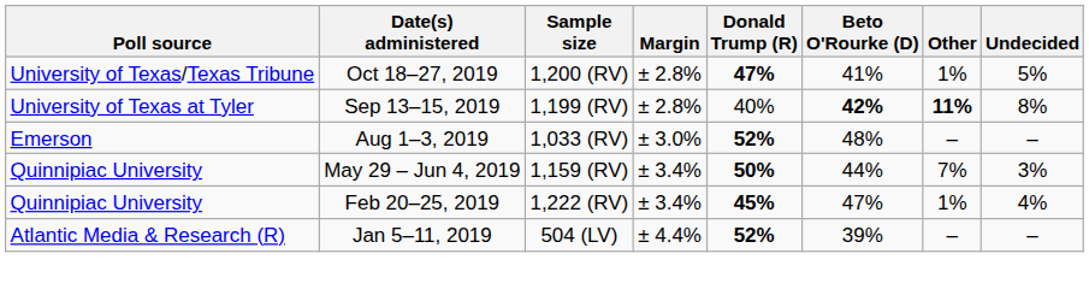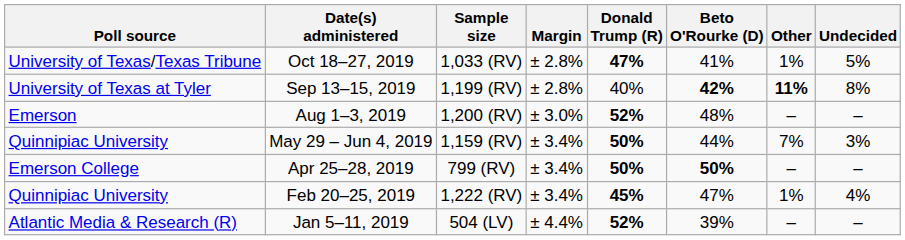 <table class="wikitable" style="font-size:90%;text-align:center;">
 <tr valign=bottom style="font-size:90%;">
 <th>Poll source</th>
 <th>Date(s)<br>administered</th>
 <th>Sample<br>size</th>
 <th>Margin<br></th>
 <th>Donald<br>Trump (R)</th>
 <th>Beto<br>O'Rourke (D)</th>
 <th>Other</th>
 <th>Undecided</th>
 </tr>
 <tr>
 <td style="text-align:left;"><a href='#'>University of Texas</a>/<a href='#'>Texas Tribune</a></td>
 <td>Oct 18–27, 2019</td>
-<td>1,200 (RV)</td>
+<td>1,033 (RV)</td>
 <td>± 2.8%</td>
 <td><strong>47%</strong></td>
 <td>41%</td>
 <td>1%</td>
 <td>5%</td>
 </tr>
 <tr>
 <td style="text-align:left;"><a href='#'>University of Texas at Tyler</a></td>
 <td>Sep 13–15, 2019</td>
 <td>1,199 (RV)</td>
 <td>± 2.8%</td>
 <td>40%</td>
 <td><strong>42%</strong></td>
 <td><strong>11%</strong></td>
 <td>8%</td>
 </tr>
 <tr>
 <td style="text-align:left;"><a href='#'>Emerson</a></td>
 <td>Aug 1–3, 2019</td>
-<td>1,033 (RV)</td>
+<td>1,200 (RV)</td>
 <td>± 3.0%</td>
 <td><strong>52%</strong></td>
 <td>48%</td>
 <td>–</td>
 <td>–</td>
 </tr>
 <tr>
 <td style="text-align:left;"><a href='#'>Quinnipiac University</a></td>
 <td>May 29 – Jun 4, 2019</td>
 <td>1,159 (RV)</td>
 <td>± 3.4%</td>
 <td><strong>50%</strong></td>
 <td>44%</td>
 <td>7%</td>
 <td>3%</td>
+</tr>
+<tr>
+<td style="text-align:left;"><a href='#'>Emerson College</a></td>
+<td>Apr 25–28, 2019</td>
+<td>799 (RV)</td>
+<td>± 3.4%</td>
+<td><strong>50%</strong></td>
+<td><strong>50%</strong></td>
+<td>–</td>
+<td>–</td>
 </tr>
 <tr>
 <td style="text-align:left;"><a href='#'>Quinnipiac University</a></td>
 <td>Feb 20–25, 2019</td>
 <td>1,222 (RV)</td>
 <td>± 3.4%</td>
 <td><strong>45%</strong></td>
 <td>47%</td>
 <td>1%</td>
 <td>4%</td>
 </tr>
 <tr>
 <td style="text-align:left;"><a href='#'>Atlantic Media & Research (R)</a></td>
 <td>Jan 5–11, 2019</td>
 <td>504 (LV)</td>
 <td>± 4.4%</td>
 <td><strong>52%</strong></td>
 <td>39%</td>
 <td>–</td>
 <td>–</td>
 </tr>
 </table>
